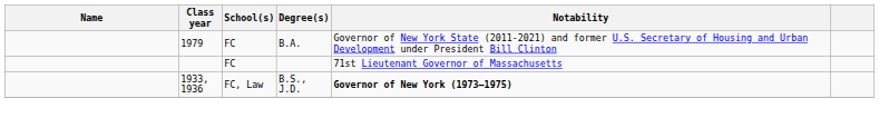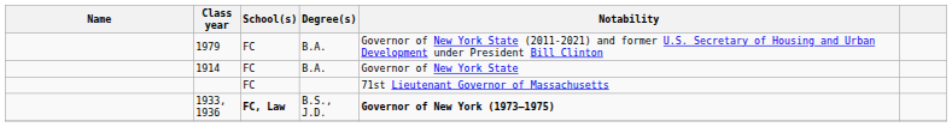 <table class="wikitable sortable" style="width:77%">
 <tr>
 <th style="width:20%;">Name</th>
 <th style="width:5%;">Class year</th>
 <th style="width:5%;">School(s)</th>
 <th style="width:5%;">Degree(s)</th>
 <th style="width:*;" class="unsortable">Notability</th>
 <th style="width:5%;" class="unsortable"></th>
 </tr>
 <tr>
 <td></td>
 <td>1979</td>
 <td>FC</td>
 <td>B.A.</td>
 <td>Governor of <a href='#'>New York State</a> (2011-2021) and former <a href='#'>U.S. Secretary of Housing and Urban Development</a> under President <a href='#'>Bill Clinton</a></td>
 <td></td>
 </tr>
 <tr>
 <td></td>
+<td>1914</td>
+<td>FC</td>
+<td>B.A.</td>
+<td>Governor of <a href='#'>New York State</a></td>
+<td></td>
+</tr>
+<tr>
+<td></td>
 <td></td>
 <td>FC</td>
 <td></td>
 <td>71st <a href='#'>Lieutenant Governor of Massachusetts</a></td>
 <td align=center></td>
 </tr>
 <tr>
 <td></td>
 <td>1933, 1936</td>
-<td>FC, Law</td>
+<td><strong>FC, Law</strong></td>
 <td>B.S., J.D.</td>
 <td><strong>Governor of New York (1973–1975)</strong></td>
 <td></td>
 </tr>
 <tr>
 </tr>
 </table>
